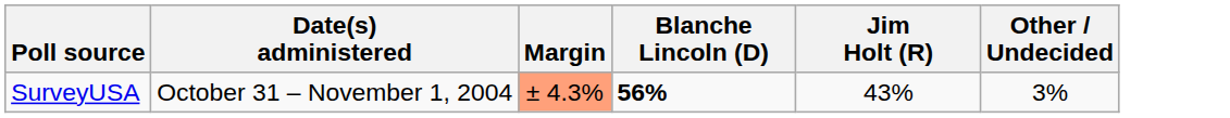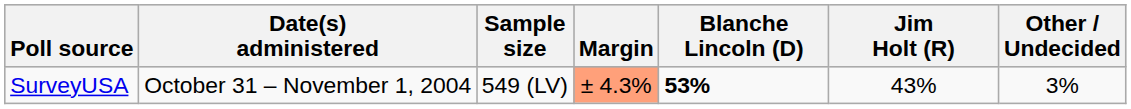 <table class="wikitable" style="font-size:90%">
 <tr valign=bottom>
 <th>Poll source</th>
 <th>Date(s)<br>administered</th>
+<th>Sample<br>size</th>
 <th>Margin<br></th>
 <th style="width:100px;">Blanche<br>Lincoln (D)</th>
 <th style="width:100px;">Jim<br>Holt (R)</th>
 <th>Other /<br>Undecided</th>
 </tr>
 <tr>
 <td><a href='#'>SurveyUSA</a></td>
 <td align=center>October 31 – November 1, 2004</td>
+<td align=center>549 (LV)</td>
 <td align=center style="background: lightsalmon;">± 4.3%</td>
-<td><strong>56%</strong></td>
+<td><strong>53%</strong></td>
 <td align=center>43%</td>
 <td align=center>3%</td>
 </tr>
 </table>
